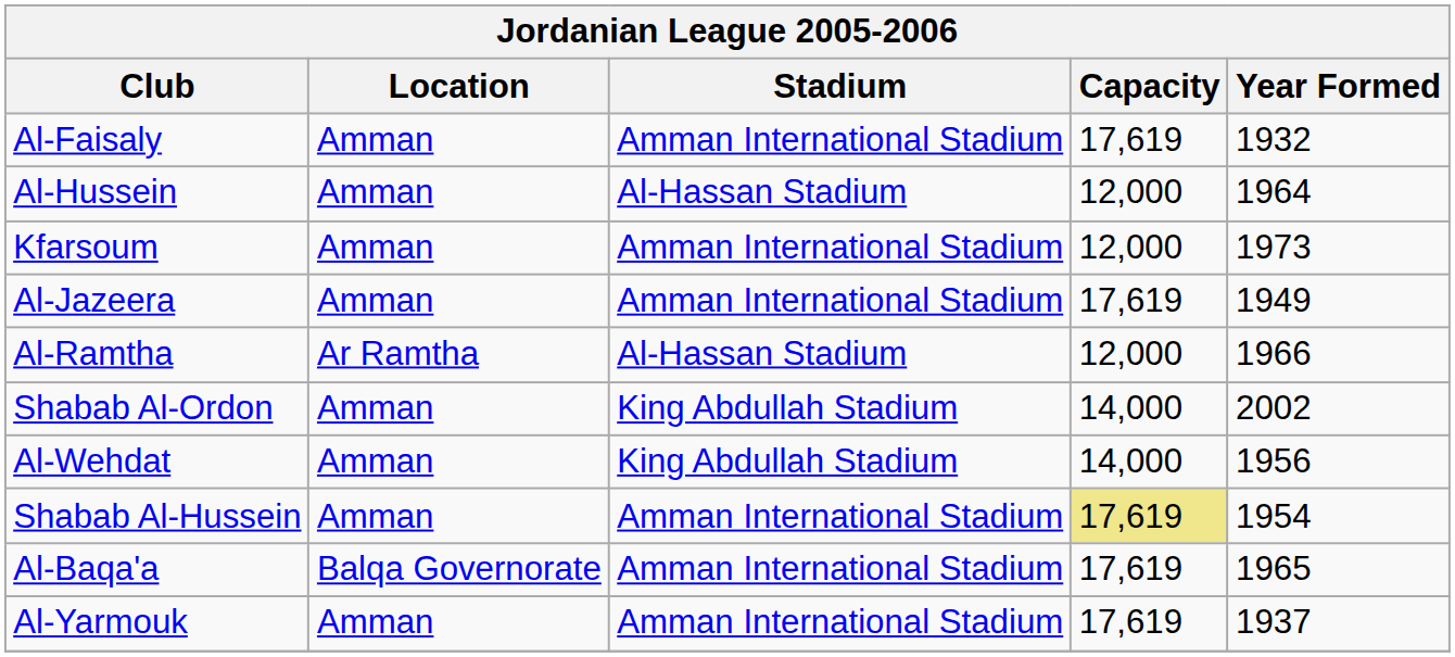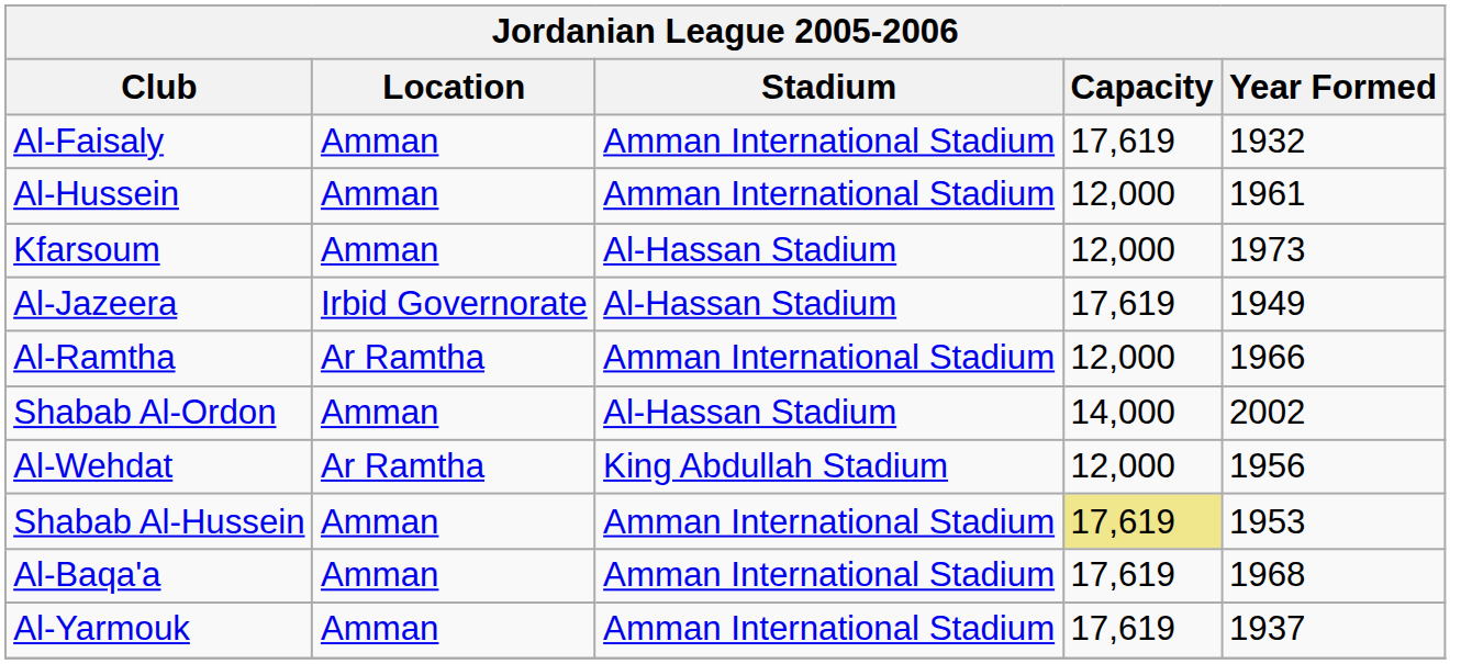 <table class="wikitable">
 <tr>
 <th colspan="5">Jordanian  League 2005-2006</th>
 </tr>
 <tr>
 <th>Club</th>
 <th>Location</th>
 <th>Stadium</th>
 <th>Capacity</th>
 <th>Year Formed</th>
 </tr>
 <tr style="vertical-align:top;">
 <td><a href='#'>Al-Faisaly</a></td>
 <td><a href='#'>Amman</a></td>
 <td><a href='#'>Amman International Stadium</a></td>
 <td>17,619</td>
 <td>1932</td>
 </tr>
 <tr style="vertical-align:top;">
 <td><a href='#'>Al-Hussein</a></td>
 <td><a href='#'>Amman</a></td>
-<td><a href='#'>Al-Hassan Stadium</a></td>
+<td><a href='#'>Amman International Stadium</a></td>
 <td>12,000</td>
-<td>1964</td>
+<td>1961</td>
 </tr>
 <tr style="vertical-align:top;">
 <td><a href='#'>Kfarsoum</a></td>
 <td><a href='#'>Amman</a></td>
-<td><a href='#'>Amman International Stadium</a></td>
+<td><a href='#'>Al-Hassan Stadium</a></td>
 <td>12,000</td>
 <td>1973</td>
 </tr>
 <tr style="vertical-align:top;">
 <td><a href='#'>Al-Jazeera</a></td>
-<td><a href='#'>Amman</a></td>
-<td><a href='#'>Amman International Stadium</a></td>
+<td><a href='#'>Irbid Governorate</a></td>
+<td><a href='#'>Al-Hassan Stadium</a></td>
 <td>17,619</td>
 <td>1949</td>
 </tr>
 <tr style="vertical-align:top;">
 <td><a href='#'>Al-Ramtha</a></td>
 <td><a href='#'>Ar Ramtha</a></td>
-<td><a href='#'>Al-Hassan Stadium</a></td>
+<td><a href='#'>Amman International Stadium</a></td>
 <td>12,000</td>
 <td>1966</td>
 </tr>
 <tr style="vertical-align:top;">
 <td><a href='#'>Shabab Al-Ordon</a></td>
 <td><a href='#'>Amman</a></td>
-<td><a href='#'>King Abdullah Stadium</a></td>
+<td><a href='#'>Al-Hassan Stadium</a></td>
 <td>14,000</td>
 <td>2002</td>
 </tr>
 <tr style="vertical-align:top;">
 <td><a href='#'>Al-Wehdat</a></td>
-<td><a href='#'>Amman</a></td>
+<td><a href='#'>Ar Ramtha</a></td>
 <td><a href='#'>King Abdullah Stadium</a></td>
-<td>14,000</td>
+<td>12,000</td>
 <td>1956</td>
 </tr>
 <tr style="vertical-align:top;">
 <td><a href='#'>Shabab Al-Hussein</a></td>
 <td><a href='#'>Amman</a></td>
 <td><a href='#'>Amman International Stadium</a></td>
 <td style="background: khaki;">17,619</td>
-<td>1954</td>
+<td>1953</td>
 </tr>
 <tr style="vertical-align:top;">
 <td><a href='#'>Al-Baqa'a</a></td>
-<td><a href='#'>Balqa Governorate </a></td>
+<td><a href='#'>Amman</a></td>
 <td><a href='#'>Amman International Stadium</a></td>
 <td>17,619</td>
-<td>1965</td>
+<td>1968</td>
 </tr>
 <tr style="vertical-align:top;">
 <td><a href='#'>Al-Yarmouk</a></td>
 <td><a href='#'>Amman</a></td>
 <td><a href='#'>Amman International Stadium</a></td>
 <td>17,619</td>
 <td>1937</td>
 </tr>
 <tr>
 </tr>
 </table>
